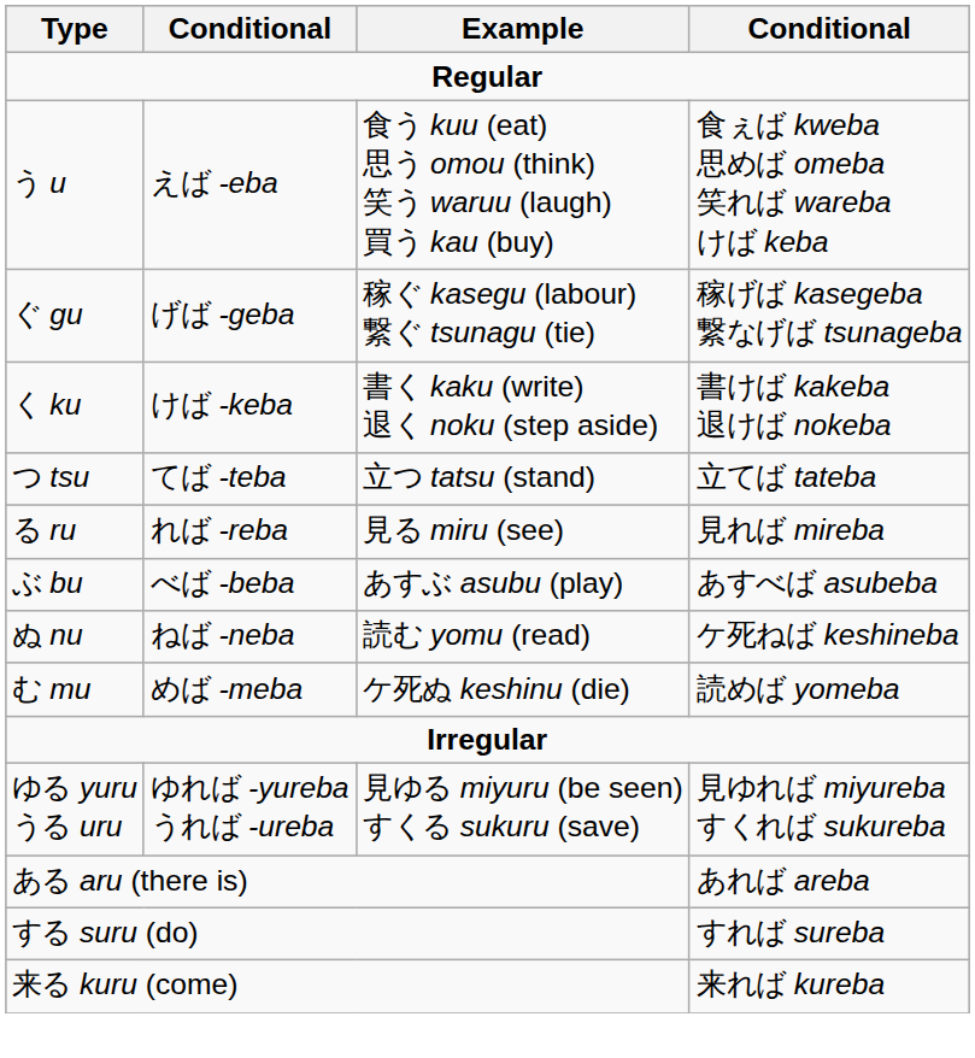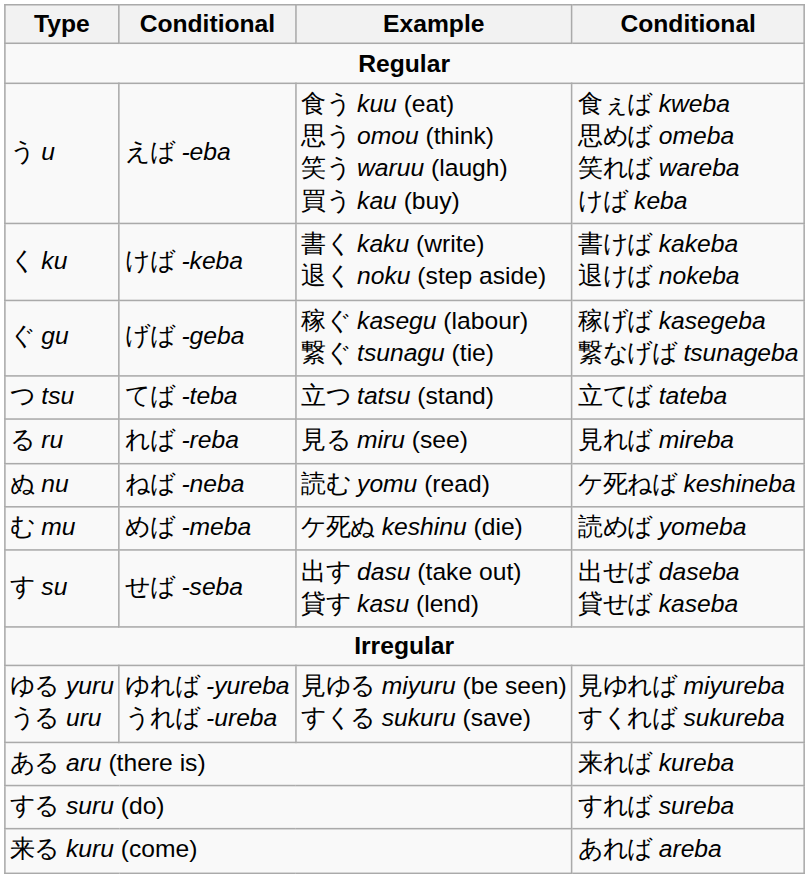 <table class="wikitable"  style="float:right; margin-left:15px; margin-top:0px">
 <tr>
 <th>Type</th>
 <th>Conditional</th>
 <th>Example</th>
 <th>Conditional</th>
 </tr>
 <tr>
 <td colspan = 4 align="center"><strong>Regular</strong></td>
 </tr>
 <tr>
 <td>う <em>u</em></td>
 <td>えば <em>-eba</em></td>
 <td>食う <em>kuu</em> (eat)<br> 思う <em>omou</em> (think)<br> 笑う <em>waruu</em> (laugh)<br>買う <em>kau</em> (buy)</td>
 <td>食ぇば <em>kweba</em><br> 思めば <em>omeba</em><br> 笑れば <em>wareba</em><br>けば <em>keba</em></td>
 </tr>
 <tr>
+<td>く <em>ku</em></td>
+<td>けば <em>-keba</em></td>
+<td>書く <em>kaku</em> (write)<br>退く <em>noku</em> (step aside)</td>
+<td>書けば <em>kakeba</em><br>退けば <em>nokeba</em></td>
+</tr>
+<tr>
 <td>ぐ <em>gu</em></td>
 <td>げば <em>-geba</em></td>
 <td>稼ぐ <em>kasegu</em> (labour)<br>繋ぐ <em>tsunagu</em> (tie)</td>
 <td>稼げば <em>kasegeba</em><br>繋なげば <em>tsunageba</em></td>
-</tr>
-<tr>
-<td>く <em>ku</em></td>
-<td>けば <em>-keba</em></td>
-<td>書く <em>kaku</em> (write)<br>退く <em>noku</em> (step aside)</td>
-<td>書けば <em>kakeba</em><br>退けば <em>nokeba</em></td>
 </tr>
 <tr>
 <td>つ <em>tsu</em></td>
 <td>てば <em>-teba</em></td>
 <td>立つ <em>tatsu</em> (stand)</td>
 <td>立てば <em>tateba</em></td>
 </tr>
 <tr>
 <td>る <em>ru</em></td>
 <td>れば <em>-reba</em></td>
 <td>見る <em>miru</em> (see)</td>
 <td>見れば <em>mireba</em></td>
 </tr>
 <tr>
-<td>ぶ <em>bu</em></td>
-<td>べば <em>-beba</em></td>
-<td>あすぶ <em>asubu</em> (play)</td>
-<td>あすべば <em>asubeba</em></td>
-</tr>
-<tr>
 <td>ぬ <em>nu</em></td>
 <td>ねば <em>-neba</em></td>
 <td>読む <em>yomu</em> (read)</td>
 <td>ケ死ねば <em>keshineba</em></td>
 </tr>
 <tr>
 <td>む <em>mu</em></td>
 <td>めば <em>-meba</em></td>
 <td>ケ死ぬ <em>keshinu</em> (die)</td>
 <td>読めば <em>yomeba</em></td>
 </tr>
 <tr>
+<td>す <em>su</em></td>
+<td>せば <em>-seba</em></td>
+<td>出す <em>dasu</em> (take out)<br>貸す <em>kasu</em> (lend)</td>
+<td>出せば <em>daseba</em><br>貸せば <em>kaseba</em></td>
+</tr>
+<tr>
 <td colspan = 4 align="center"><strong>Irregular</strong></td>
 </tr>
 <tr>
 <td>ゆる <em>yuru</em><br>うる <em>uru</em></td>
 <td>ゆれば <em>-yureba</em><br>うれば <em>-ureba</em></td>
 <td>見ゆる <em>miyuru</em> (be seen)<br>すくる <em>sukuru</em> (save)</td>
 <td>見ゆれば <em>miyureba</em><br>すくれば <em>sukureba</em></td>
 </tr>
 <tr>
 <td colspan="3">ある <em>aru</em> (there is)</td>
-<td>あれば <em>areba</em></td>
+<td>来れば <em>kureba</em></td>
 </tr>
 <tr>
 <td colspan="3">する <em>suru</em> (do)</td>
 <td>すれば <em>sureba</em></td>
 </tr>
 <tr>
 <td colspan="3">来る <em>kuru</em> (come)</td>
-<td>来れば <em>kureba</em></td>
+<td>あれば <em>areba</em></td>
 </tr>
 </table>
